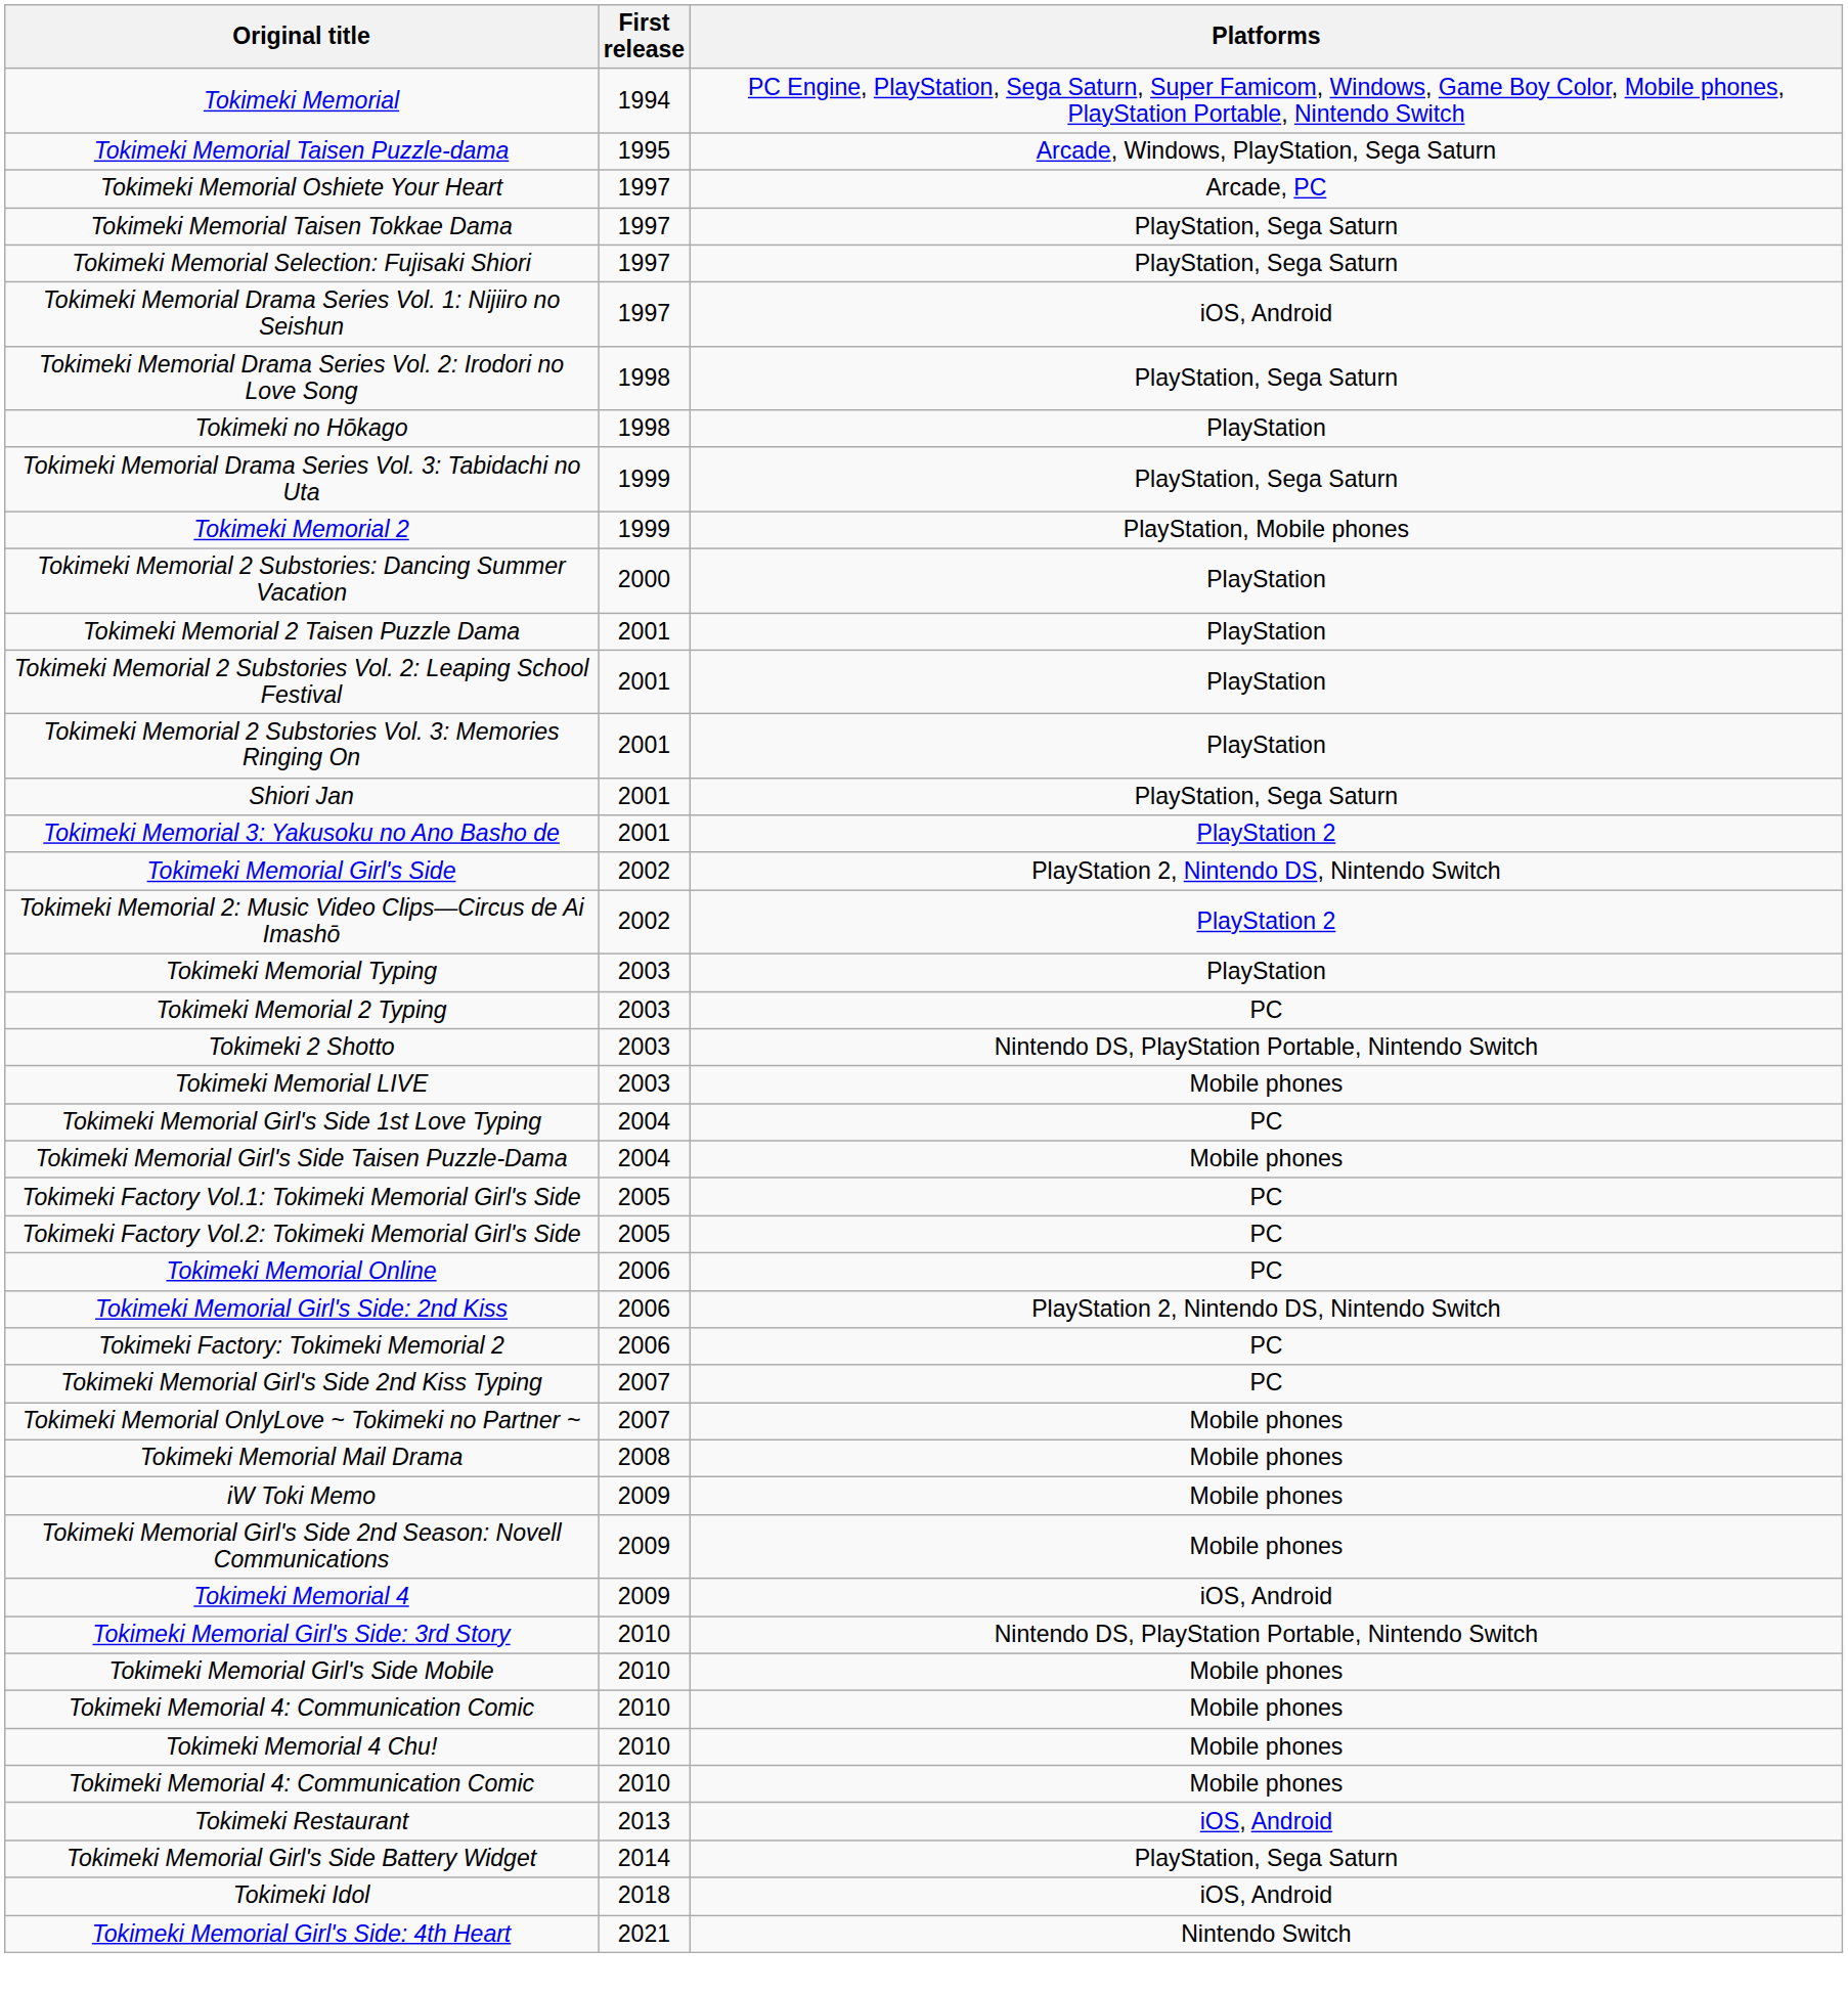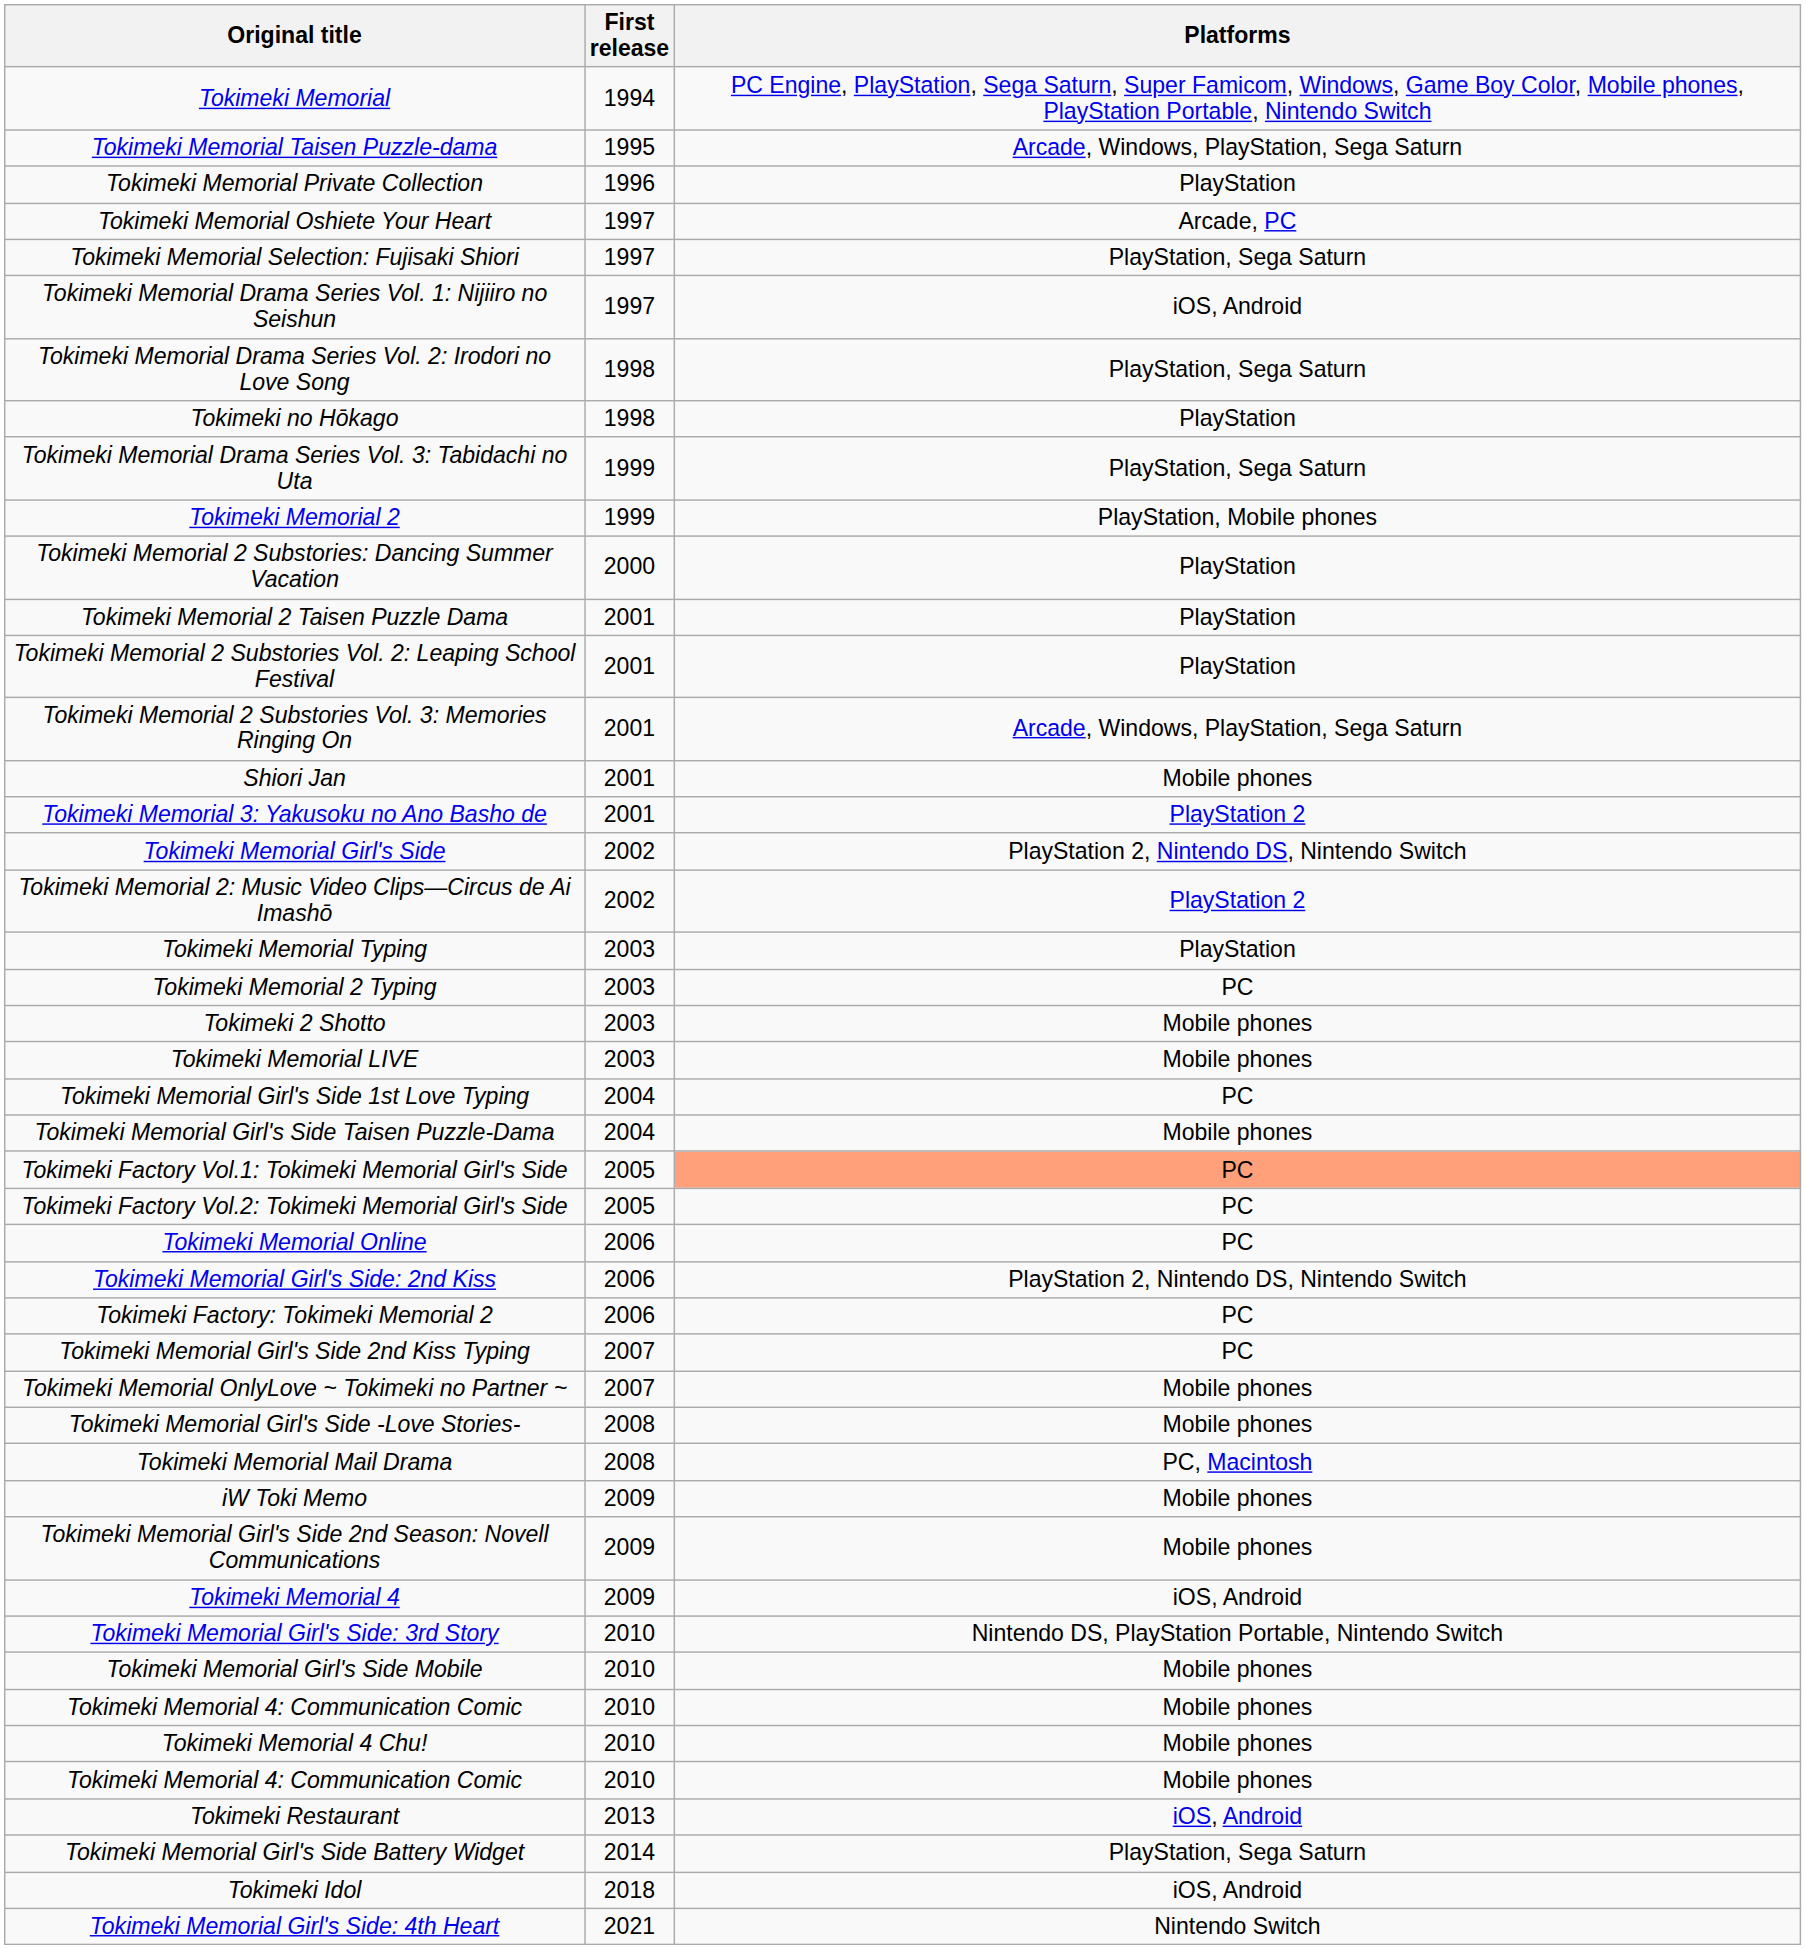 <table class="wikitable sortable">
 <tr>
 <th>Original title <br></th>
 <th>First <br> release <br></th>
 <th>Platforms <br></th>
 </tr>
 <tr style="text-align:center;">
 <td><em><a href='#'>Tokimeki Memorial</a></em></td>
 <td>1994</td>
 <td><a href='#'>PC Engine</a>, <a href='#'>PlayStation</a>, <a href='#'>Sega Saturn</a>, <a href='#'>Super Famicom</a>, <a href='#'>Windows</a>, <a href='#'>Game Boy Color</a>, <a href='#'>Mobile phones</a>, <a href='#'>PlayStation Portable</a>, <a href='#'>Nintendo Switch</a></td>
 </tr>
 <tr style="text-align:center;">
 <td><em><a href='#'>Tokimeki Memorial Taisen Puzzle-dama</a></em></td>
 <td>1995</td>
 <td><a href='#'>Arcade</a>, Windows, PlayStation, Sega Saturn</td>
 </tr>
 <tr style="text-align:center;">
+<td><em>Tokimeki Memorial Private Collection</em></td>
+<td>1996</td>
+<td>PlayStation</td>
+</tr>
+<tr style="text-align:center;">
 <td><em>Tokimeki Memorial Oshiete Your Heart</em></td>
 <td>1997</td>
 <td>Arcade, <a href='#'>PC</a></td>
-</tr>
-<tr style="text-align:center;">
-<td><em>Tokimeki Memorial Taisen Tokkae Dama</em></td>
-<td>1997</td>
-<td>PlayStation, Sega Saturn</td>
 </tr>
 <tr style="text-align:center;">
 <td><em>Tokimeki Memorial Selection: Fujisaki Shiori</em></td>
 <td>1997</td>
 <td>PlayStation, Sega Saturn</td>
 </tr>
 <tr style="text-align:center;">
 <td><em>Tokimeki Memorial Drama Series Vol. 1: Nijiiro no Seishun</em></td>
 <td>1997</td>
 <td>iOS, Android</td>
 </tr>
 <tr style="text-align:center;">
 <td><em>Tokimeki Memorial Drama Series Vol. 2: Irodori no Love Song</em></td>
 <td>1998</td>
 <td>PlayStation, Sega Saturn</td>
 </tr>
 <tr style="text-align:center;">
 <td><em>Tokimeki no Hōkago</em></td>
 <td>1998</td>
 <td>PlayStation</td>
 </tr>
 <tr style="text-align:center;">
 <td><em>Tokimeki Memorial Drama Series Vol. 3: Tabidachi no Uta</em></td>
 <td>1999</td>
 <td>PlayStation, Sega Saturn</td>
 </tr>
 <tr style="text-align:center;">
 <td><em><a href='#'>Tokimeki Memorial 2</a></em></td>
 <td>1999</td>
 <td>PlayStation, Mobile phones</td>
 </tr>
 <tr style="text-align:center;">
 <td><em>Tokimeki Memorial 2 Substories: Dancing Summer Vacation</em></td>
 <td>2000</td>
 <td>PlayStation</td>
 </tr>
 <tr style="text-align:center;">
 <td><em>Tokimeki Memorial 2 Taisen Puzzle Dama</em></td>
 <td>2001</td>
 <td>PlayStation</td>
 </tr>
 <tr style="text-align:center;">
 <td><em>Tokimeki Memorial 2 Substories Vol. 2: Leaping School Festival</em></td>
 <td>2001</td>
 <td>PlayStation</td>
 </tr>
 <tr style="text-align:center;">
 <td><em>Tokimeki Memorial 2 Substories Vol. 3: Memories Ringing On</em></td>
 <td>2001</td>
-<td>PlayStation</td>
+<td><a href='#'>Arcade</a>, Windows, PlayStation, Sega Saturn</td>
 </tr>
 <tr style="text-align:center;">
 <td><em>Shiori Jan</em></td>
 <td>2001</td>
-<td>PlayStation, Sega Saturn</td>
+<td>Mobile phones</td>
 </tr>
 <tr style="text-align:center;">
 <td><em><a href='#'>Tokimeki Memorial 3: Yakusoku no Ano Basho de</a></em></td>
 <td>2001</td>
 <td><a href='#'>PlayStation 2</a></td>
 </tr>
 <tr style="text-align:center;">
 <td><em><a href='#'>Tokimeki Memorial Girl's Side</a></em></td>
 <td>2002</td>
 <td>PlayStation 2, <a href='#'>Nintendo DS</a>, Nintendo Switch</td>
 </tr>
 <tr style="text-align:center;">
 <td><em>Tokimeki Memorial 2: Music Video Clips—Circus de Ai Imashō</em></td>
 <td>2002</td>
 <td><a href='#'>PlayStation 2</a></td>
 </tr>
 <tr style="text-align:center;">
 <td><em>Tokimeki Memorial Typing</em></td>
 <td>2003</td>
 <td>PlayStation</td>
 </tr>
 <tr style="text-align:center;">
 <td><em>Tokimeki Memorial 2 Typing</em></td>
 <td>2003</td>
 <td>PC</td>
 </tr>
 <tr style="text-align:center;">
 <td><em>Tokimeki 2 Shotto</em></td>
 <td>2003</td>
-<td>Nintendo DS, PlayStation Portable, Nintendo Switch</td>
+<td>Mobile phones</td>
 </tr>
 <tr style="text-align:center;">
 <td><em>Tokimeki Memorial LIVE</em></td>
 <td>2003</td>
 <td>Mobile phones</td>
 </tr>
 <tr style="text-align:center;">
 <td><em>Tokimeki Memorial Girl's Side 1st Love Typing</em></td>
 <td>2004</td>
 <td>PC</td>
 </tr>
 <tr style="text-align:center;">
 <td><em>Tokimeki Memorial Girl's Side Taisen Puzzle-Dama</em></td>
 <td>2004</td>
 <td>Mobile phones</td>
 </tr>
 <tr style="text-align:center;">
 <td><em>Tokimeki Factory Vol.1: Tokimeki Memorial Girl's Side</em></td>
 <td>2005</td>
-<td>PC</td>
+<td style="background: lightsalmon;">PC</td>
 </tr>
 <tr style="text-align:center;">
 <td><em>Tokimeki Factory Vol.2: Tokimeki Memorial Girl's Side</em></td>
 <td>2005</td>
 <td>PC</td>
 </tr>
 <tr style="text-align:center;">
 <td><em><a href='#'>Tokimeki Memorial Online</a></em></td>
 <td>2006</td>
 <td>PC</td>
 </tr>
 <tr style="text-align:center;">
 <td><em><a href='#'>Tokimeki Memorial Girl's Side: 2nd Kiss</a></em></td>
 <td>2006</td>
 <td>PlayStation 2, Nintendo DS, Nintendo Switch</td>
 </tr>
 <tr style="text-align:center;">
 <td><em>Tokimeki Factory: Tokimeki Memorial 2</em></td>
 <td>2006</td>
 <td>PC</td>
 </tr>
 <tr style="text-align:center;">
 <td><em>Tokimeki Memorial Girl's Side 2nd Kiss Typing</em></td>
 <td>2007</td>
 <td>PC</td>
 </tr>
 <tr style="text-align:center;">
 <td><em>Tokimeki Memorial OnlyLove ~ Tokimeki no Partner ~</em></td>
 <td>2007</td>
 <td>Mobile phones</td>
 </tr>
 <tr style="text-align:center;">
+<td><em>Tokimeki Memorial Girl's Side -Love Stories-</em></td>
+<td>2008</td>
+<td>Mobile phones</td>
+</tr>
+<tr style="text-align:center;">
 <td><em>Tokimeki Memorial Mail Drama</em></td>
 <td>2008</td>
-<td>Mobile phones</td>
+<td>PC, <a href='#'>Macintosh</a></td>
 </tr>
 <tr style="text-align:center;">
 <td><em>iW Toki Memo</em></td>
 <td>2009</td>
 <td>Mobile phones</td>
 </tr>
 <tr style="text-align:center;">
 <td><em>Tokimeki Memorial Girl's Side 2nd Season: Novell Communications</em></td>
 <td>2009</td>
 <td>Mobile phones</td>
 </tr>
 <tr style="text-align:center;">
 <td><em><a href='#'>Tokimeki Memorial 4</a></em></td>
 <td>2009</td>
 <td>iOS, Android</td>
 </tr>
 <tr style="text-align:center;">
 <td><em><a href='#'>Tokimeki Memorial Girl's Side: 3rd Story</a></em></td>
 <td>2010</td>
 <td>Nintendo DS, PlayStation Portable, Nintendo Switch</td>
 </tr>
 <tr style="text-align:center;">
 <td><em>Tokimeki Memorial Girl's Side Mobile</em></td>
 <td>2010</td>
 <td>Mobile phones</td>
 </tr>
 <tr style="text-align:center;">
 <td><em>Tokimeki Memorial 4: Communication Comic</em></td>
 <td>2010</td>
 <td>Mobile phones</td>
 </tr>
 <tr style="text-align:center;">
 <td><em>Tokimeki Memorial 4 Chu!</em></td>
 <td>2010</td>
 <td>Mobile phones</td>
 </tr>
 <tr style="text-align:center;">
 <td><em>Tokimeki Memorial 4: Communication Comic</em></td>
 <td>2010</td>
 <td>Mobile phones</td>
 </tr>
 <tr style="text-align:center;">
 <td><em>Tokimeki Restaurant</em></td>
 <td>2013</td>
 <td><a href='#'>iOS</a>, <a href='#'>Android</a></td>
 </tr>
 <tr style="text-align:center;">
 <td><em>Tokimeki Memorial Girl's Side Battery Widget</em></td>
 <td>2014</td>
 <td>PlayStation, Sega Saturn</td>
 </tr>
 <tr style="text-align:center;">
 <td><em>Tokimeki Idol</em></td>
 <td>2018</td>
 <td>iOS, Android</td>
 </tr>
 <tr style="text-align:center;">
 <td><em><a href='#'>Tokimeki Memorial Girl's Side: 4th Heart</a></em></td>
 <td>2021</td>
 <td>Nintendo Switch</td>
 </tr>
 </table>
